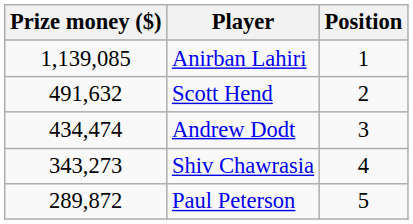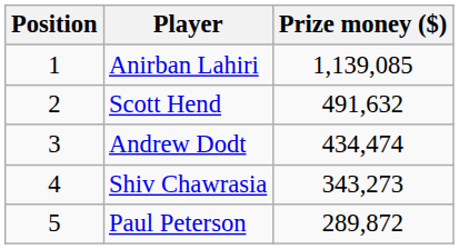 <table class="wikitable">
 <tr>
+<th>Position</th>
+<th>Player</th>
 <th>Prize money ($)</th>
-<th>Player</th>
-<th>Position</th>
 </tr>
 <tr>
+<td align=center>1</td>
+<td> <a href='#'>Anirban Lahiri</a></td>
 <td align=center>1,139,085</td>
-<td> <a href='#'>Anirban Lahiri</a></td>
-<td align=center>1</td>
 </tr>
 <tr>
+<td align=center>2</td>
+<td> <a href='#'>Scott Hend</a></td>
 <td align=center>491,632</td>
-<td> <a href='#'>Scott Hend</a></td>
-<td align=center>2</td>
 </tr>
 <tr>
+<td align=center>3</td>
+<td> <a href='#'>Andrew Dodt</a></td>
 <td align=center>434,474</td>
-<td> <a href='#'>Andrew Dodt</a></td>
-<td align=center>3</td>
 </tr>
 <tr>
+<td align=center>4</td>
+<td> <a href='#'>Shiv Chawrasia</a></td>
 <td align=center>343,273</td>
-<td> <a href='#'>Shiv Chawrasia</a></td>
-<td align=center>4</td>
 </tr>
 <tr>
+<td align=center>5</td>
+<td> <a href='#'>Paul Peterson</a></td>
 <td align=center>289,872</td>
-<td> <a href='#'>Paul Peterson</a></td>
-<td align=center>5</td>
 </tr>
 </table>
